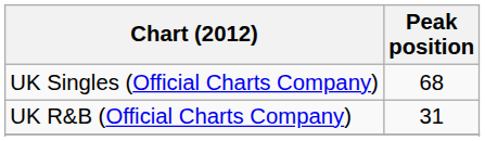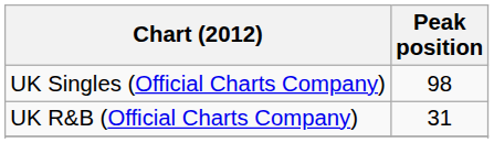 <table class="wikitable sortable plainrowheaders" style="text-align:center;">
 <tr>
 <th scope="col">Chart (2012)</th>
 <th scope="col">Peak<br>position</th>
 </tr>
 <tr>
 <td align="left">UK Singles (<a href='#'>Official Charts Company</a>)</td>
-<td align="center">68</td>
+<td align="center">98</td>
 </tr>
 <tr>
 <td align="left">UK R&B (<a href='#'>Official Charts Company</a>)</td>
 <td align="center">31</td>
 </tr>
 <tr>
 </tr>
 <tr>
 </tr>
 </table>
